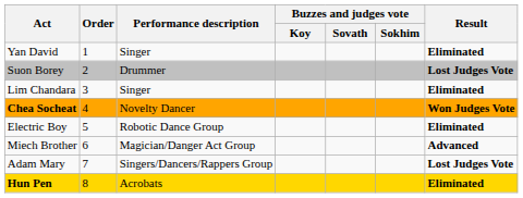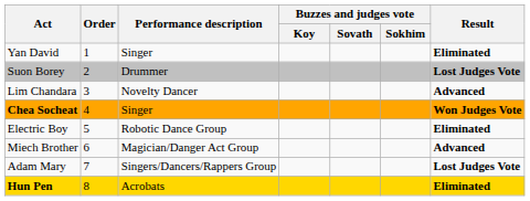 <table class="wikitable plainrowheaders">
 <tr>
 <th rowspan=2>Act</th>
 <th rowspan=2>Order</th>
 <th rowspan=2>Performance description</th>
 <th colspan=3>Buzzes and judges vote</th>
 <th rowspan=2 colspan=3>Result</th>
 </tr>
 <tr>
 <th style="width:60px;">Koy</th>
 <th style="width:60px;">Sovath</th>
 <th style="width:60px;">Sokhim</th>
 </tr>
 <tr>
 <td>Yan David</td>
 <td>1</td>
 <td>Singer</td>
 <td></td>
 <td></td>
 <td></td>
 <td><strong>Eliminated</strong></td>
 </tr>
 <tr style="background:silver;">
 <td>Suon Borey</td>
 <td>2</td>
 <td>Drummer</td>
 <td></td>
 <td></td>
 <td style="text-align:center;"></td>
 <td><strong>Lost Judges Vote</strong></td>
 </tr>
 <tr>
 <td>Lim Chandara</td>
 <td>3</td>
-<td>Singer</td>
+<td>Novelty Dancer</td>
 <td></td>
 <td></td>
 <td></td>
-<td><strong>Eliminated</strong></td>
+<td><strong>Advanced</strong></td>
 </tr>
 <tr style="background:orange;">
 <td><strong>Chea Socheat</strong></td>
 <td>4</td>
-<td>Novelty Dancer</td>
+<td>Singer</td>
 <td style="text-align:center;"></td>
 <td style="text-align:center;"></td>
 <td></td>
 <td><strong>Won Judges Vote</strong></td>
 </tr>
 <tr>
 <td>Electric Boy</td>
 <td>5</td>
 <td>Robotic Dance Group</td>
 <td></td>
 <td></td>
 <td></td>
 <td><strong>Eliminated</strong></td>
 </tr>
 <tr>
 <td>Miech Brother</td>
 <td>6</td>
 <td>Magician/Danger Act Group</td>
 <td></td>
 <td></td>
 <td></td>
 <td><strong>Advanced</strong></td>
 </tr>
 <tr>
 <td>Adam Mary</td>
 <td>7</td>
 <td>Singers/Dancers/Rappers Group</td>
 <td></td>
 <td></td>
 <td></td>
 <td><strong>Lost Judges Vote</strong></td>
 </tr>
 <tr style="background:gold;">
 <td><strong>Hun Pen</strong></td>
 <td>8</td>
 <td>Acrobats</td>
 <td></td>
 <td></td>
 <td></td>
 <td><strong>Eliminated</strong></td>
 </tr>
 </table>
